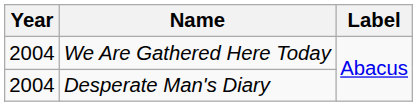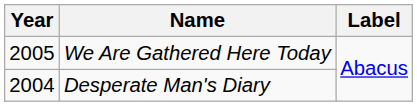 <table class="wikitable">
 <tr>
 <th>Year</th>
 <th>Name</th>
 <th>Label</th>
 </tr>
 <tr>
-<td>2004</td>
+<td>2005</td>
 <td><em>We Are Gathered Here Today</em></td>
 <td rowspan=2><a href='#'>Abacus</a></td>
 </tr>
 <tr>
 <td>2004</td>
 <td><em>Desperate Man's Diary</em></td>
 </tr>
 </table>
